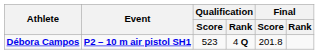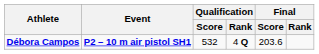 <table class=wikitable style="font-size:90%">
 <tr>
 <th rowspan="2">Athlete</th>
 <th rowspan="2">Event</th>
 <th colspan="2">Qualification</th>
 <th colspan="2">Final</th>
 </tr>
 <tr>
 <th>Score</th>
 <th>Rank</th>
 <th>Score</th>
 <th>Rank</th>
 </tr>
 <tr align=center>
 <td align=left><strong><a href='#'>Débora Campos</a></strong></td>
 <td align=left><strong><a href='#'>P2 – 10 m air pistol SH1</a></strong></td>
-<td>523</td>
+<td>532</td>
 <td>4 <strong>Q</strong></td>
-<td>201.8</td>
+<td>203.6</td>
 <td></td>
 </tr>
 </table>
